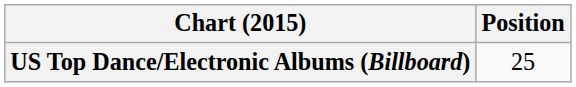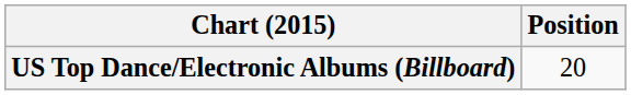 <table class="wikitable plainrowheaders" style="text-align:center">
 <tr>
 <th scope="col">Chart (2015)</th>
 <th scope="col">Position</th>
 </tr>
 <tr>
 <th scope="row">US Top Dance/Electronic Albums (<em>Billboard</em>)</th>
-<td>25</td>
+<td>20</td>
 </tr>
 </table>
